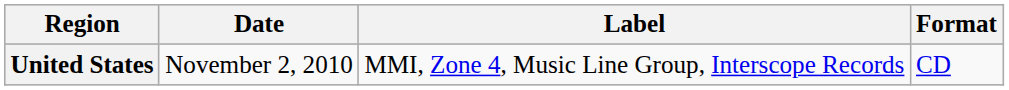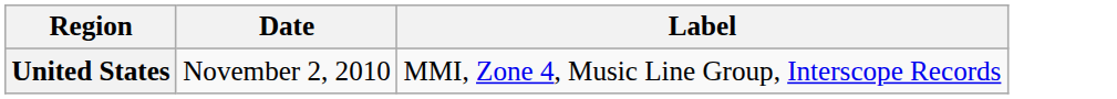 <table class="wikitable sortable plainrowheaders">
 <tr>
 <th>Region</th>
 <th>Date</th>
 <th>Label</th>
-<th>Format</th>
 </tr>
 <tr>
 <th scope="row">United States</th>
 <td>November 2, 2010</td>
 <td>MMI, <a href='#'>Zone 4</a>, Music Line Group, <a href='#'>Interscope Records</a></td>
-<td><a href='#'>CD</a></td>
 </tr>
 </table>
